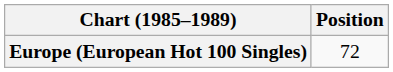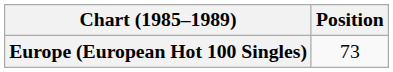 <table class="wikitable plainrowheaders" style="text-align:center">
 <tr>
 <th scope="col">Chart (1985–1989)</th>
 <th scope="col">Position</th>
 </tr>
 <tr>
 <th scope="row">Europe (European Hot 100 Singles)</th>
-<td>72</td>
+<td>73</td>
 </tr>
 </table>
